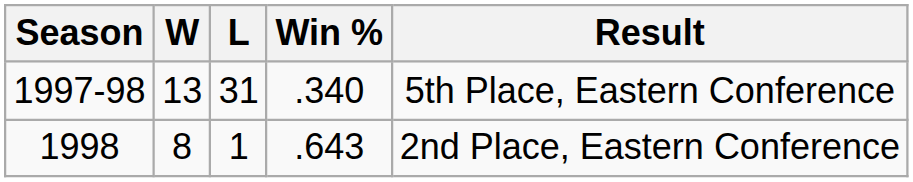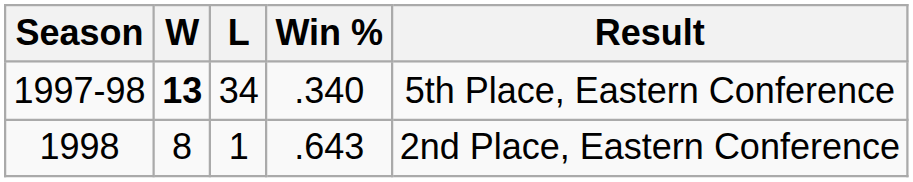 <table class="wikitable">
 <tr>
 <th bgcolor="#DDDDFF">Season</th>
 <th bgcolor="#DDDDFF">W</th>
 <th bgcolor="#DDDDFF">L</th>
 <th bgcolor="#DDDDFF">Win %</th>
 <th bgcolor="#DDDDFF">Result</th>
 </tr>
 <tr>
 <td align=center>1997-98</td>
-<td align=center>13</td>
-<td align=center>31</td>
+<td align=center><strong>13</strong></td>
+<td align=center>34</td>
 <td align=center>.340</td>
 <td align=center>5th Place, Eastern Conference</td>
 </tr>
 <tr>
 <td align=center>1998</td>
 <td align=center>8</td>
 <td align=center>1</td>
 <td align=center>.643</td>
 <td align=center>2nd Place, Eastern Conference</td>
 </tr>
 </table>
